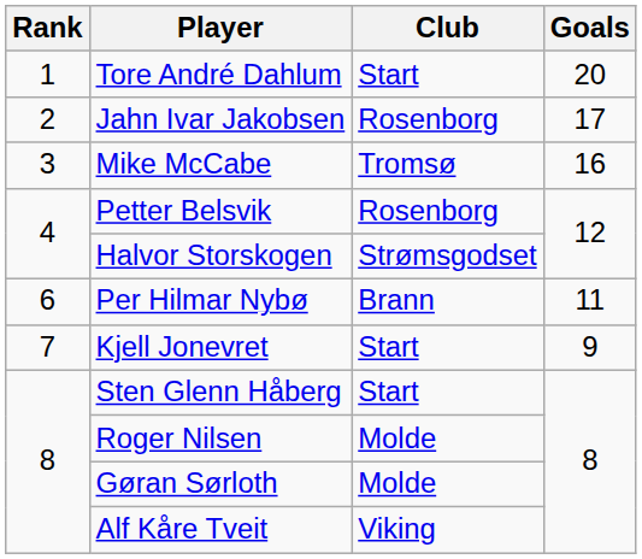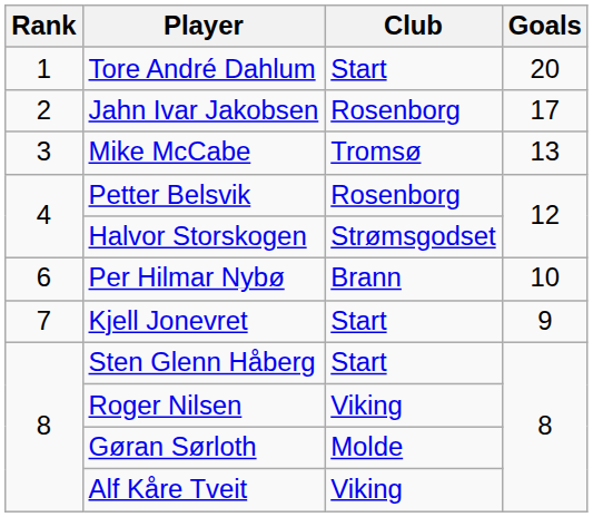 <table class="wikitable" style="text-align:center">
 <tr>
 <th>Rank</th>
 <th>Player</th>
 <th>Club</th>
 <th>Goals</th>
 </tr>
 <tr>
 <td>1</td>
 <td align="left"> <a href='#'>Tore André Dahlum</a></td>
 <td align="left"><a href='#'>Start</a></td>
 <td>20</td>
 </tr>
 <tr>
 <td>2</td>
 <td align="left"> <a href='#'>Jahn Ivar Jakobsen</a></td>
 <td align="left"><a href='#'>Rosenborg</a></td>
 <td>17</td>
 </tr>
 <tr>
 <td>3</td>
 <td align="left"> <a href='#'>Mike McCabe</a></td>
 <td align="left"><a href='#'>Tromsø</a></td>
-<td>16</td>
+<td>13</td>
 </tr>
 <tr>
 <td rowspan="2">4</td>
 <td align="left"> <a href='#'>Petter Belsvik</a></td>
 <td align="left"><a href='#'>Rosenborg</a></td>
 <td rowspan="2">12</td>
 </tr>
 <tr>
 <td align="left"> <a href='#'>Halvor Storskogen</a></td>
 <td align="left"><a href='#'>Strømsgodset</a></td>
 </tr>
 <tr>
 <td>6</td>
 <td align="left"> <a href='#'>Per Hilmar Nybø</a></td>
 <td align="left"><a href='#'>Brann</a></td>
-<td>11</td>
+<td>10</td>
 </tr>
 <tr>
 <td>7</td>
 <td align="left"> <a href='#'>Kjell Jonevret</a></td>
 <td align="left"><a href='#'>Start</a></td>
 <td>9</td>
 </tr>
 <tr>
 <td rowspan="4">8</td>
 <td align="left"> <a href='#'>Sten Glenn Håberg</a></td>
 <td align="left"><a href='#'>Start</a></td>
 <td rowspan="4">8</td>
 </tr>
 <tr>
 <td align="left"> <a href='#'>Roger Nilsen</a></td>
-<td align="left"><a href='#'>Molde</a></td>
+<td align="left"><a href='#'>Viking</a></td>
 </tr>
 <tr>
 <td align="left"> <a href='#'>Gøran Sørloth</a></td>
 <td align="left"><a href='#'>Molde</a></td>
 </tr>
 <tr>
 <td align="left"> <a href='#'>Alf Kåre Tveit</a></td>
 <td align="left"><a href='#'>Viking</a></td>
 </tr>
 </table>
